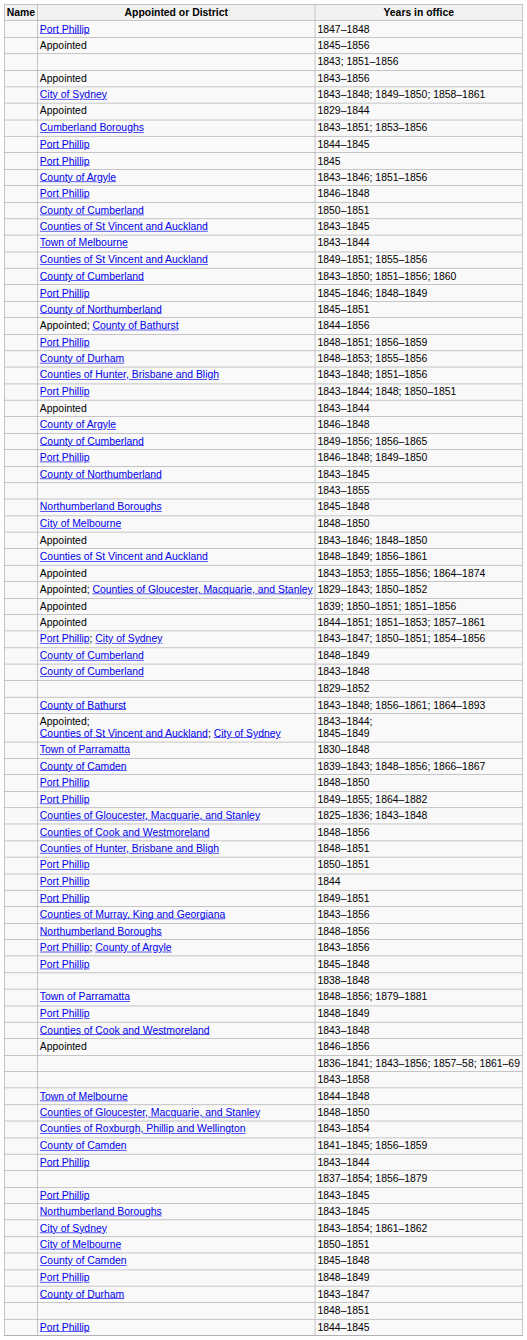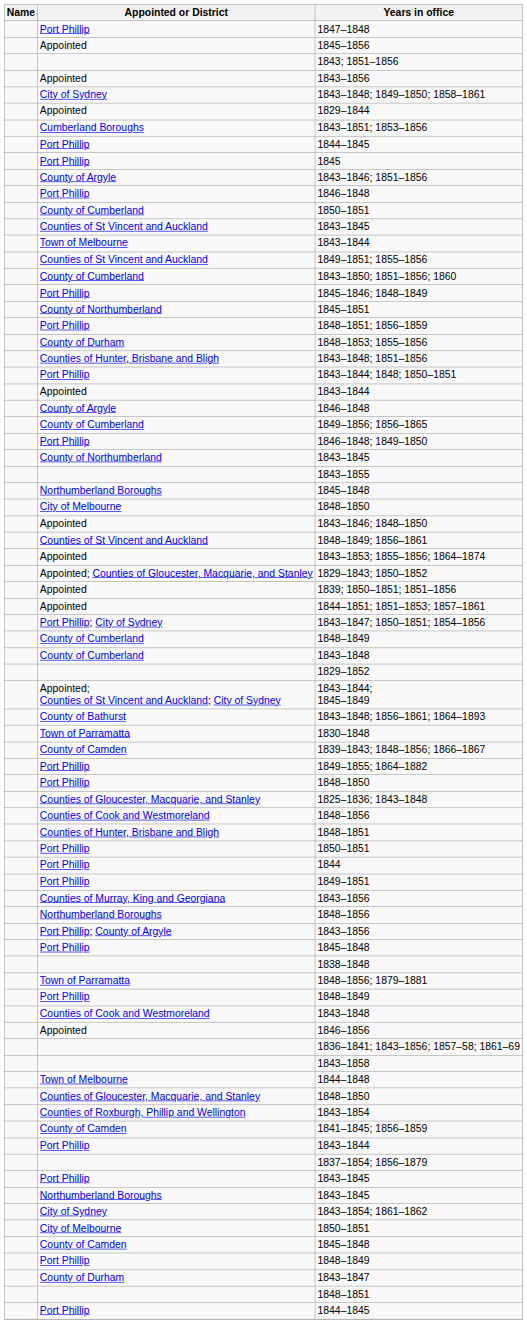 <table class="wikitable sortable">
 <tr>
 <th>Name</th>
 <th>Appointed or District</th>
 <th>Years in office</th>
 </tr>
 <tr>
 <td> </td>
 <td><a href='#'>Port Phillip</a></td>
 <td>1847–1848</td>
 </tr>
 <tr>
 <td> </td>
 <td>Appointed</td>
 <td>1845–1856</td>
 </tr>
 <tr>
 <td> </td>
 <td></td>
 <td>1843; 1851–1856</td>
 </tr>
 <tr>
 <td></td>
 <td>Appointed</td>
 <td>1843–1856</td>
 </tr>
 <tr>
 <td> </td>
 <td><a href='#'>City of Sydney</a></td>
 <td>1843–1848; 1849–1850; 1858–1861</td>
 </tr>
 <tr>
 <td> </td>
 <td>Appointed</td>
 <td>1829–1844</td>
 </tr>
 <tr>
 <td></td>
 <td><a href='#'>Cumberland Boroughs</a></td>
 <td>1843–1851; 1853–1856</td>
 </tr>
 <tr>
 <td> </td>
 <td><a href='#'>Port Phillip</a></td>
 <td>1844–1845</td>
 </tr>
 <tr>
 <td> </td>
 <td><a href='#'>Port Phillip</a></td>
 <td>1845</td>
 </tr>
 <tr>
 <td> </td>
 <td><a href='#'>County of Argyle</a></td>
 <td>1843–1846; 1851–1856</td>
 </tr>
 <tr>
 <td> </td>
 <td><a href='#'>Port Phillip</a></td>
 <td>1846–1848</td>
 </tr>
 <tr>
 <td> </td>
 <td><a href='#'>County of Cumberland</a></td>
 <td>1850–1851</td>
 </tr>
 <tr>
 <td> </td>
 <td><a href='#'>Counties of St Vincent and Auckland</a></td>
 <td>1843–1845</td>
 </tr>
 <tr>
 <td> </td>
 <td><a href='#'>Town of Melbourne</a></td>
 <td>1843–1844</td>
 </tr>
 <tr>
 <td> </td>
 <td><a href='#'>Counties of St Vincent and Auckland</a></td>
 <td>1849–1851; 1855–1856</td>
 </tr>
 <tr>
 <td> </td>
 <td><a href='#'>County of Cumberland</a></td>
 <td>1843–1850; 1851–1856; 1860</td>
 </tr>
 <tr>
 <td> </td>
 <td><a href='#'>Port Phillip</a></td>
 <td>1845–1846; 1848–1849</td>
 </tr>
 <tr>
 <td> </td>
 <td><a href='#'>County of Northumberland</a></td>
 <td>1845–1851</td>
-</tr>
-<tr>
-<td> </td>
-<td>Appointed; <a href='#'>County of Bathurst</a></td>
-<td>1844–1856</td>
 </tr>
 <tr>
 <td></td>
 <td><a href='#'>Port Phillip</a></td>
 <td>1848–1851; 1856–1859</td>
 </tr>
 <tr>
 <td> </td>
 <td><a href='#'>County of Durham</a></td>
 <td>1848–1853; 1855–1856</td>
 </tr>
 <tr>
 <td></td>
 <td><a href='#'>Counties of Hunter, Brisbane and Bligh</a></td>
 <td>1843–1848; 1851–1856</td>
 </tr>
 <tr>
 <td> </td>
 <td><a href='#'>Port Phillip</a></td>
 <td>1843–1844; 1848; 1850–1851</td>
 </tr>
 <tr>
 <td> </td>
 <td>Appointed</td>
 <td>1843–1844</td>
 </tr>
 <tr>
 <td> </td>
 <td><a href='#'>County of Argyle</a></td>
 <td>1846–1848</td>
 </tr>
 <tr>
 <td> </td>
 <td><a href='#'>County of Cumberland</a></td>
 <td>1849–1856; 1856–1865</td>
 </tr>
 <tr>
 <td> </td>
 <td><a href='#'>Port Phillip</a></td>
 <td>1846–1848; 1849–1850</td>
 </tr>
 <tr>
 <td> </td>
 <td><a href='#'>County of Northumberland</a></td>
 <td>1843–1845</td>
 </tr>
 <tr>
 <td></td>
 <td></td>
 <td>1843–1855</td>
 </tr>
 <tr>
 <td> </td>
 <td><a href='#'>Northumberland Boroughs</a></td>
 <td>1845–1848</td>
 </tr>
 <tr>
 <td> </td>
 <td><a href='#'>City of Melbourne</a></td>
 <td>1848–1850</td>
 </tr>
 <tr>
 <td> </td>
 <td>Appointed</td>
 <td>1843–1846; 1848–1850</td>
 </tr>
 <tr>
 <td> </td>
 <td><a href='#'>Counties of St Vincent and Auckland</a></td>
 <td>1848–1849; 1856–1861</td>
 </tr>
 <tr>
 <td></td>
 <td>Appointed</td>
 <td>1843–1853; 1855–1856; 1864–1874</td>
 </tr>
 <tr>
 <td> </td>
 <td>Appointed; <a href='#'>Counties of Gloucester, Macquarie, and Stanley</a></td>
 <td>1829–1843; 1850–1852</td>
 </tr>
 <tr>
 <td> </td>
 <td>Appointed</td>
 <td>1839; 1850–1851; 1851–1856</td>
 </tr>
 <tr>
 <td> </td>
 <td>Appointed</td>
 <td>1844–1851; 1851–1853; 1857–1861</td>
 </tr>
 <tr>
 <td> </td>
 <td><a href='#'>Port Phillip</a>; <a href='#'>City of Sydney</a></td>
 <td>1843–1847; 1850–1851; 1854–1856</td>
 </tr>
 <tr>
 <td> </td>
 <td><a href='#'>County of Cumberland</a></td>
 <td>1848–1849</td>
 </tr>
 <tr>
 <td></td>
 <td><a href='#'>County of Cumberland</a></td>
 <td>1843–1848</td>
 </tr>
 <tr>
 <td></td>
 <td></td>
 <td>1829–1852</td>
 </tr>
 <tr>
+<td> </td>
+<td>Appointed;<br><a href='#'>Counties of St Vincent and Auckland</a>; <a href='#'>City of Sydney</a></td>
+<td>1843–1844;<br>1845–1849</td>
+</tr>
+<tr>
 <td></td>
 <td><a href='#'>County of Bathurst</a></td>
 <td>1843–1848; 1856–1861; 1864–1893</td>
-</tr>
-<tr>
-<td> </td>
-<td>Appointed;<br><a href='#'>Counties of St Vincent and Auckland</a>; <a href='#'>City of Sydney</a></td>
-<td>1843–1844;<br>1845–1849</td>
 </tr>
 <tr>
 <td></td>
 <td><a href='#'>Town of Parramatta</a></td>
 <td>1830–1848</td>
 </tr>
 <tr>
 <td></td>
 <td><a href='#'>County of Camden</a></td>
 <td>1839–1843; 1848–1856; 1866–1867</td>
 </tr>
 <tr>
 <td> </td>
 <td><a href='#'>Port Phillip</a></td>
-<td>1848–1850</td>
+<td>1849–1855; 1864–1882</td>
 </tr>
 <tr>
 <td> </td>
 <td><a href='#'>Port Phillip</a></td>
-<td>1849–1855; 1864–1882</td>
+<td>1848–1850</td>
 </tr>
 <tr>
 <td> </td>
 <td><a href='#'>Counties of Gloucester, Macquarie, and Stanley</a></td>
 <td>1825–1836; 1843–1848</td>
 </tr>
 <tr>
 <td></td>
 <td><a href='#'>Counties of Cook and Westmoreland</a></td>
 <td>1848–1856</td>
 </tr>
 <tr>
 <td></td>
 <td><a href='#'>Counties of Hunter, Brisbane and Bligh</a></td>
 <td>1848–1851</td>
 </tr>
 <tr>
 <td> </td>
 <td><a href='#'>Port Phillip</a></td>
 <td>1850–1851</td>
 </tr>
 <tr>
 <td> </td>
 <td><a href='#'>Port Phillip</a></td>
 <td>1844</td>
 </tr>
 <tr>
 <td> </td>
 <td><a href='#'>Port Phillip</a></td>
 <td>1849–1851</td>
 </tr>
 <tr>
 <td></td>
 <td><a href='#'>Counties of Murray, King and Georgiana</a></td>
 <td>1843–1856</td>
 </tr>
 <tr>
 <td></td>
 <td><a href='#'>Northumberland Boroughs</a></td>
 <td>1848–1856</td>
 </tr>
 <tr>
 <td></td>
 <td><a href='#'>Port Phillip</a>; <a href='#'>County of Argyle</a></td>
 <td>1843–1856</td>
 </tr>
 <tr>
 <td> </td>
 <td><a href='#'>Port Phillip</a></td>
 <td>1845–1848</td>
 </tr>
 <tr>
 <td></td>
 <td></td>
 <td>1838–1848</td>
 </tr>
 <tr>
 <td></td>
 <td><a href='#'>Town of Parramatta</a></td>
 <td>1848–1856; 1879–1881</td>
 </tr>
 <tr>
 <td> </td>
 <td><a href='#'>Port Phillip</a></td>
 <td>1848–1849</td>
 </tr>
 <tr>
 <td></td>
 <td><a href='#'>Counties of Cook and Westmoreland</a></td>
 <td>1843–1848</td>
 </tr>
 <tr>
 <td> </td>
 <td>Appointed</td>
 <td>1846–1856</td>
 </tr>
 <tr>
 <td> </td>
 <td></td>
 <td>1836–1841; 1843–1856; 1857–58; 1861–69</td>
 </tr>
 <tr>
 <td></td>
 <td></td>
 <td>1843–1858</td>
 </tr>
 <tr>
 <td> </td>
 <td><a href='#'>Town of Melbourne</a></td>
 <td>1844–1848</td>
 </tr>
 <tr>
 <td> </td>
 <td><a href='#'>Counties of Gloucester, Macquarie, and Stanley</a></td>
 <td>1848–1850</td>
 </tr>
 <tr>
 <td></td>
 <td><a href='#'>Counties of Roxburgh, Phillip and Wellington</a></td>
 <td>1843–1854</td>
 </tr>
 <tr>
 <td> </td>
 <td><a href='#'>County of Camden</a></td>
 <td>1841–1845; 1856–1859</td>
 </tr>
 <tr>
 <td> </td>
 <td><a href='#'>Port Phillip</a></td>
 <td>1843–1844</td>
 </tr>
 <tr>
 <td></td>
 <td></td>
 <td>1837–1854; 1856–1879</td>
 </tr>
 <tr>
 <td> </td>
 <td><a href='#'>Port Phillip</a></td>
 <td>1843–1845</td>
 </tr>
 <tr>
 <td> </td>
 <td><a href='#'>Northumberland Boroughs</a></td>
 <td>1843–1845</td>
 </tr>
 <tr>
 <td></td>
 <td><a href='#'>City of Sydney</a></td>
 <td>1843–1854; 1861–1862</td>
 </tr>
 <tr>
 <td> </td>
 <td><a href='#'>City of Melbourne</a></td>
 <td>1850–1851</td>
 </tr>
 <tr>
 <td> </td>
 <td><a href='#'>County of Camden</a></td>
 <td>1845–1848</td>
 </tr>
 <tr>
 <td> </td>
 <td><a href='#'>Port Phillip</a></td>
 <td>1848–1849</td>
 </tr>
 <tr>
 <td> </td>
 <td><a href='#'>County of Durham</a></td>
 <td>1843–1847</td>
 </tr>
 <tr>
 <td></td>
 <td></td>
 <td>1848–1851</td>
 </tr>
 <tr>
 <td> </td>
 <td><a href='#'>Port Phillip</a></td>
 <td>1844–1845</td>
 </tr>
 <tr>
 </tr>
 </table>
